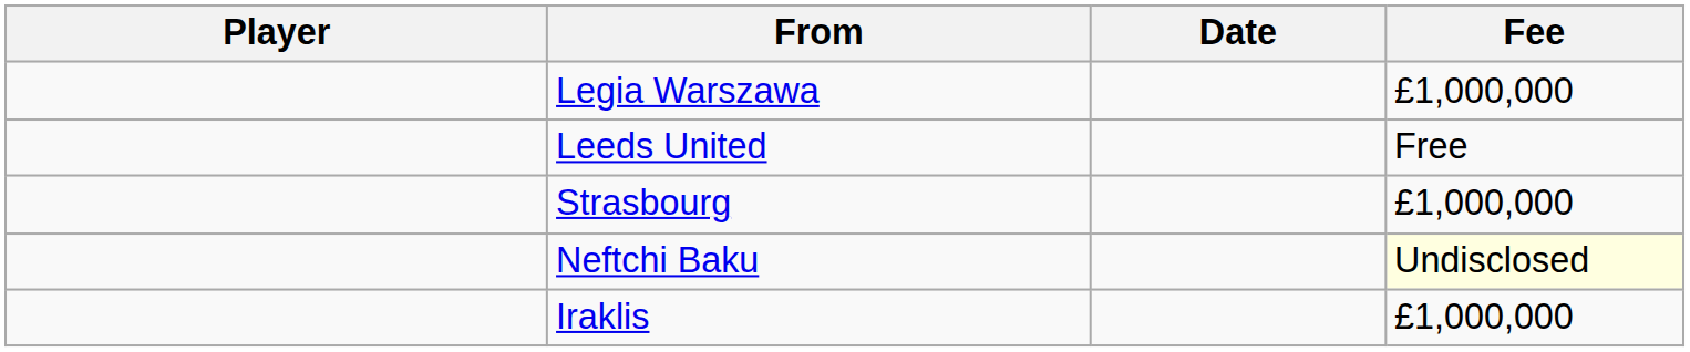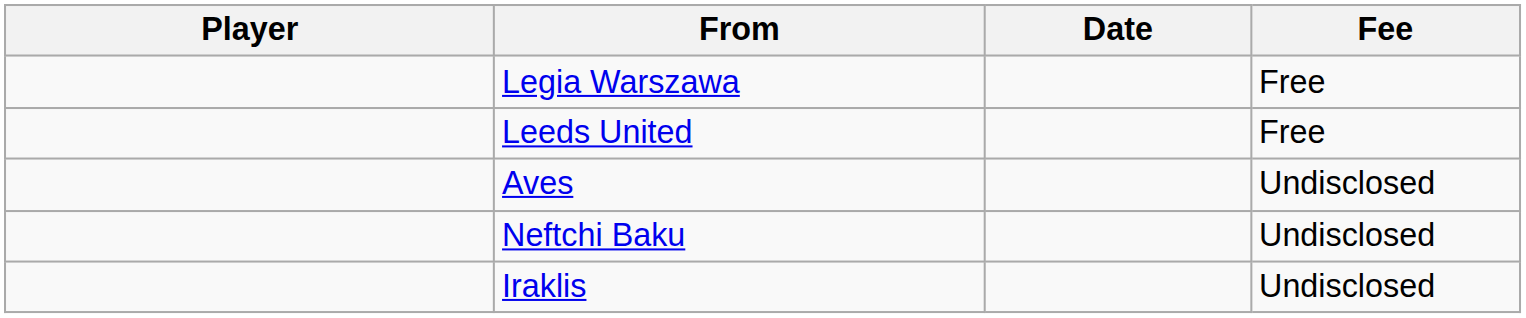 <table class="wikitable sortable">
 <tr>
 <th style="width:235px;"><strong>Player</strong></th>
 <th style="width:235px;"><strong>From</strong></th>
 <th style="width:125px;"><strong>Date</strong></th>
 <th style="width:125px;"><strong>Fee</strong></th>
 </tr>
 <tr>
 <td></td>
 <td><a href='#'>Legia Warszawa</a></td>
 <td></td>
-<td>£1,000,000</td>
+<td>Free</td>
 </tr>
 <tr>
 <td></td>
 <td><a href='#'>Leeds United</a></td>
 <td></td>
 <td>Free</td>
 </tr>
 <tr>
 <td></td>
-<td><a href='#'>Strasbourg</a></td>
+<td><a href='#'>Aves</a></td>
 <td></td>
-<td>£1,000,000</td>
+<td>Undisclosed</td>
 </tr>
 <tr>
 <td></td>
 <td><a href='#'>Neftchi Baku</a></td>
 <td></td>
-<td style="background: lightyellow;">Undisclosed</td>
+<td>Undisclosed</td>
 </tr>
 <tr>
 <td></td>
 <td><a href='#'>Iraklis</a></td>
 <td></td>
-<td>£1,000,000</td>
+<td>Undisclosed</td>
 </tr>
 </table>
